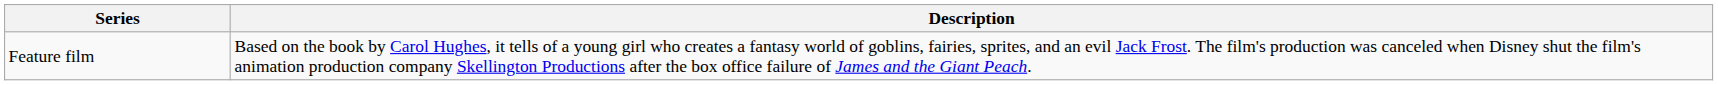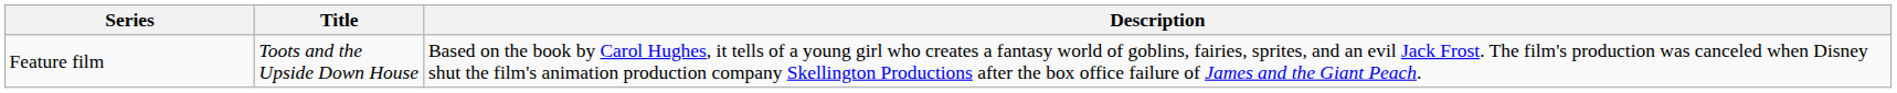 <table class="wikitable">
 <tr>
 <th style="width:150pt;">Series</th>
+<th style="width:100pt;">Title</th>
 <th>Description</th>
 </tr>
 <tr>
 <td>Feature film</td>
+<td><em>Toots and the Upside Down House</em></td>
 <td>Based on the book by <a href='#'>Carol Hughes</a>, it tells of a young girl who creates a fantasy world of goblins, fairies, sprites, and an evil <a href='#'>Jack Frost</a>. The film's production was canceled when Disney shut the film's animation production company <a href='#'>Skellington Productions</a> after the box office failure of <em><a href='#'>James and the Giant Peach</a></em>.</td>
 </tr>
 </table>
